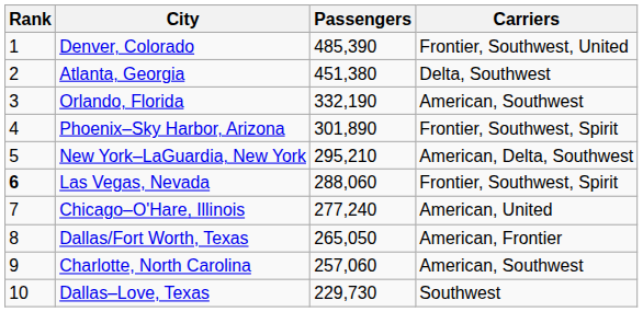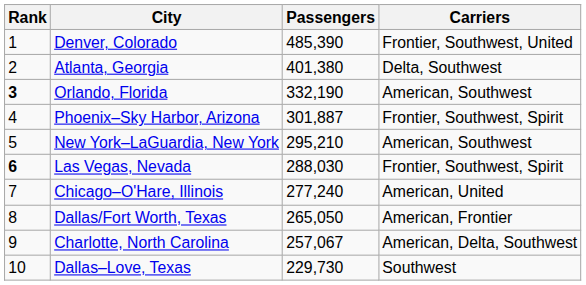 <table class="wikitable sortable" style="font-size: 95%" width= align=>
 <tr>
 <th>Rank</th>
 <th>City</th>
 <th>Passengers</th>
 <th>Carriers</th>
 </tr>
 <tr>
 <td>1</td>
 <td> <a href='#'>Denver, Colorado</a></td>
 <td>485,390</td>
 <td>Frontier, Southwest, United</td>
 </tr>
 <tr>
 <td>2</td>
 <td> <a href='#'>Atlanta, Georgia</a></td>
-<td>451,380</td>
+<td>401,380</td>
 <td>Delta, Southwest</td>
 </tr>
 <tr>
-<td>3</td>
+<td><strong>3</strong></td>
 <td> <a href='#'>Orlando, Florida</a></td>
 <td>332,190</td>
 <td>American, Southwest</td>
 </tr>
 <tr>
 <td>4</td>
 <td> <a href='#'>Phoenix–Sky Harbor, Arizona</a></td>
-<td>301,890</td>
+<td>301,887</td>
 <td>Frontier, Southwest, Spirit</td>
 </tr>
 <tr>
 <td>5</td>
 <td> <a href='#'>New York–LaGuardia, New York</a></td>
 <td>295,210</td>
-<td>American, Delta, Southwest</td>
+<td>American, Southwest</td>
 </tr>
 <tr>
 <td><strong>6</strong></td>
 <td> <a href='#'>Las Vegas, Nevada</a></td>
-<td>288,060</td>
+<td>288,030</td>
 <td>Frontier, Southwest, Spirit</td>
 </tr>
 <tr>
 <td>7</td>
 <td> <a href='#'>Chicago–O'Hare, Illinois</a></td>
 <td>277,240</td>
 <td>American, United</td>
 </tr>
 <tr>
 <td>8</td>
 <td> <a href='#'>Dallas/Fort Worth, Texas</a></td>
 <td>265,050</td>
 <td>American, Frontier</td>
 </tr>
 <tr>
 <td>9</td>
 <td> <a href='#'>Charlotte, North Carolina</a></td>
-<td>257,060</td>
-<td>American, Southwest</td>
+<td>257,067</td>
+<td>American, Delta, Southwest</td>
 </tr>
 <tr>
 <td>10</td>
 <td> <a href='#'>Dallas–Love, Texas</a></td>
 <td>229,730</td>
 <td>Southwest</td>
 </tr>
 </table>
